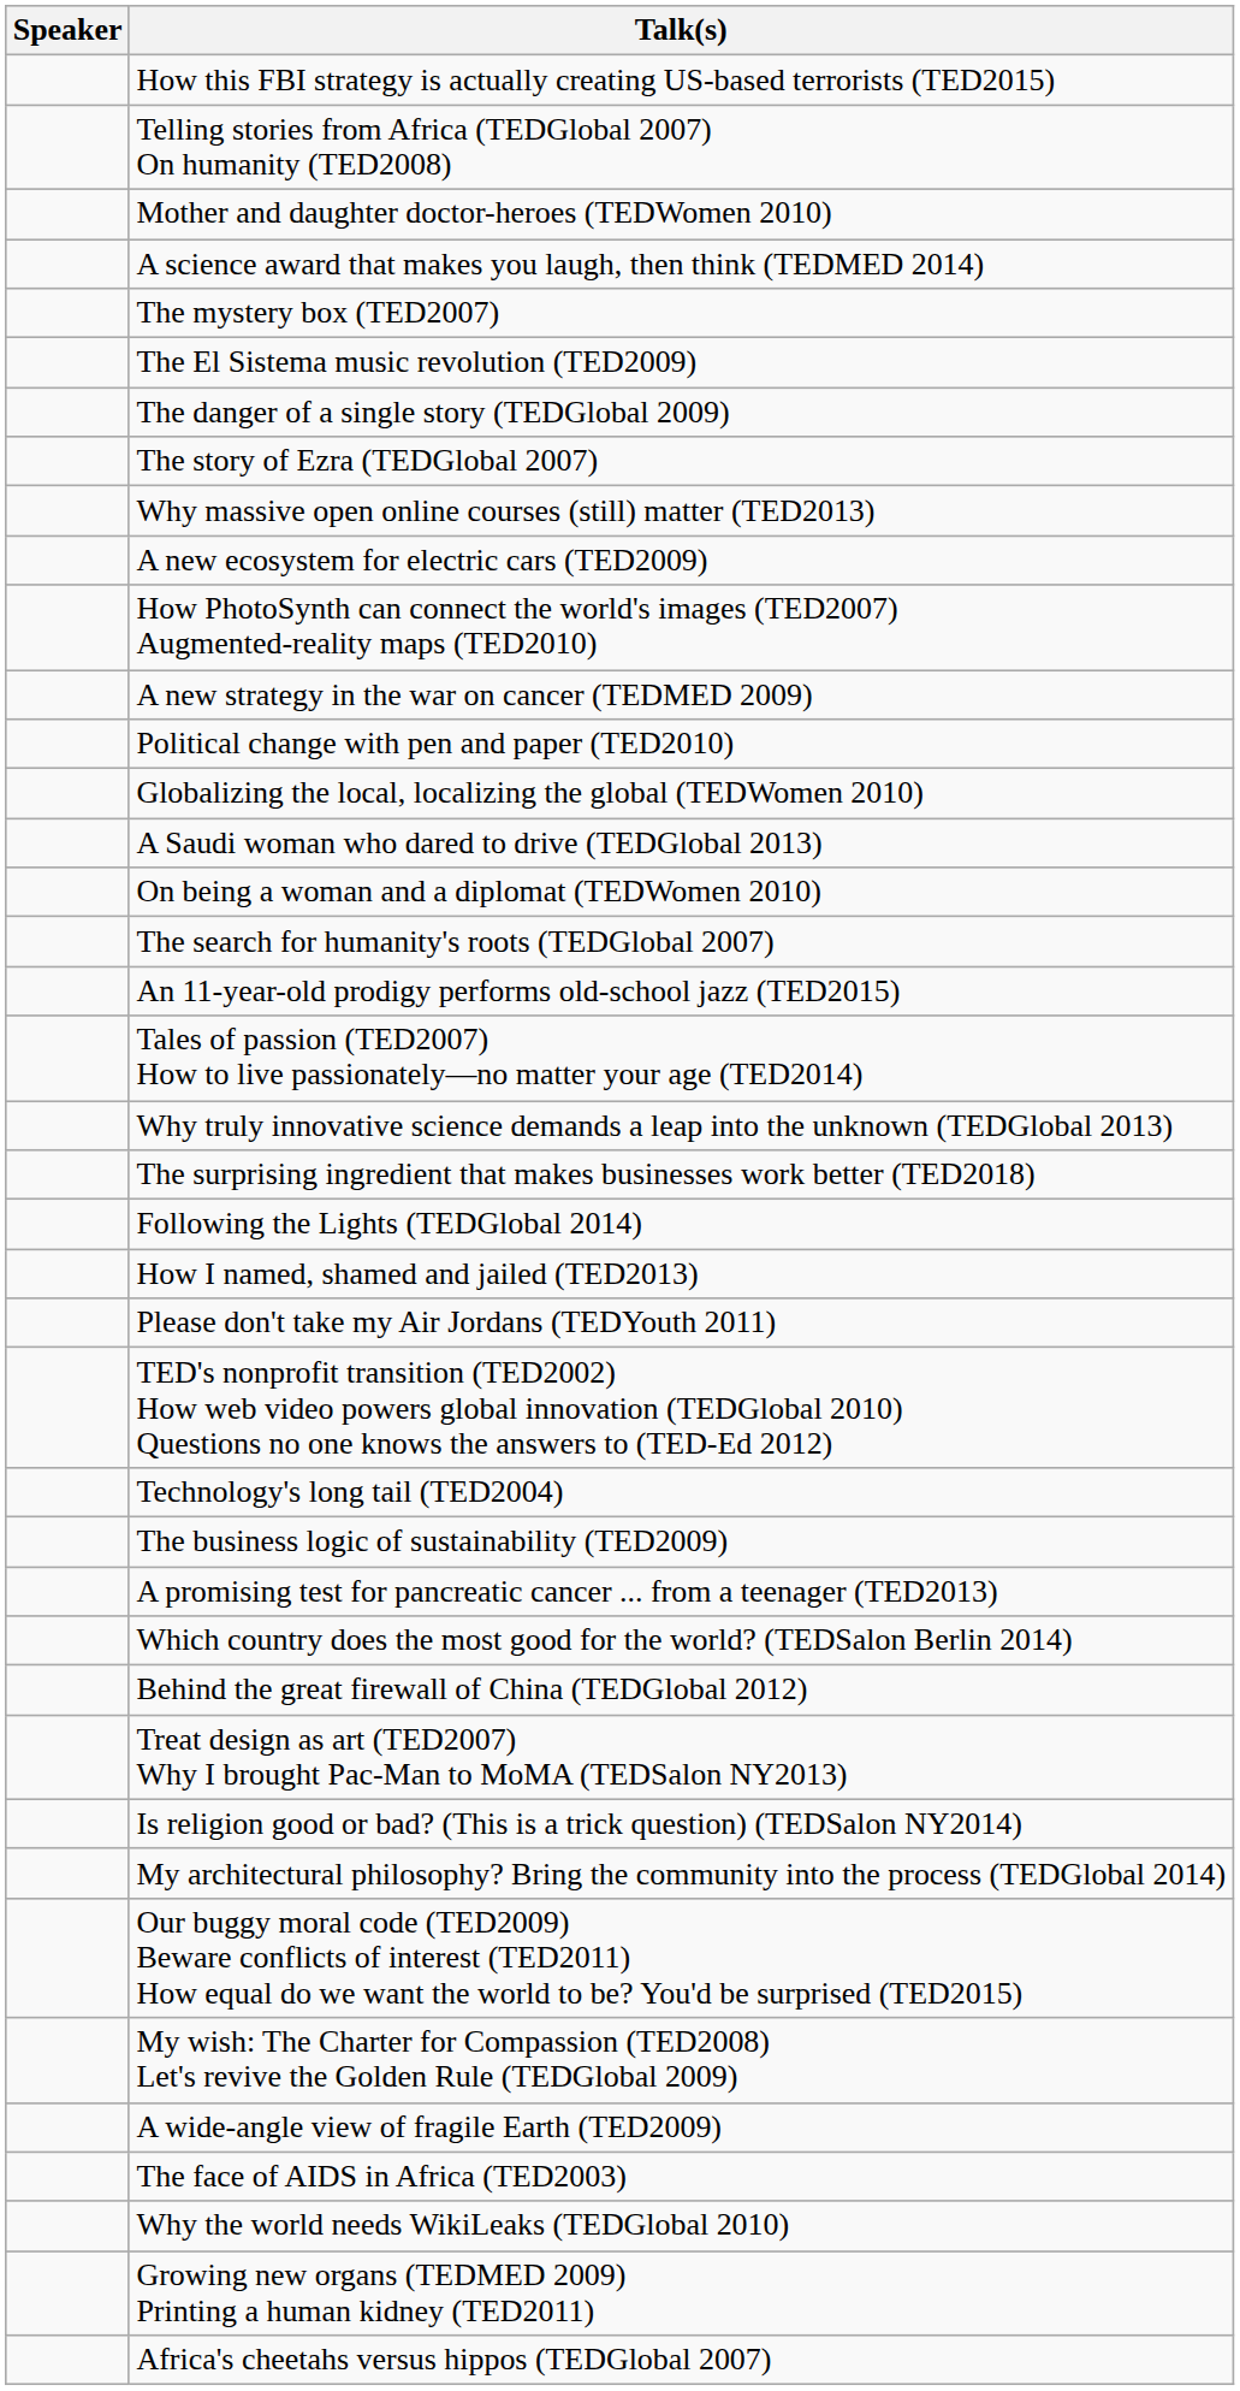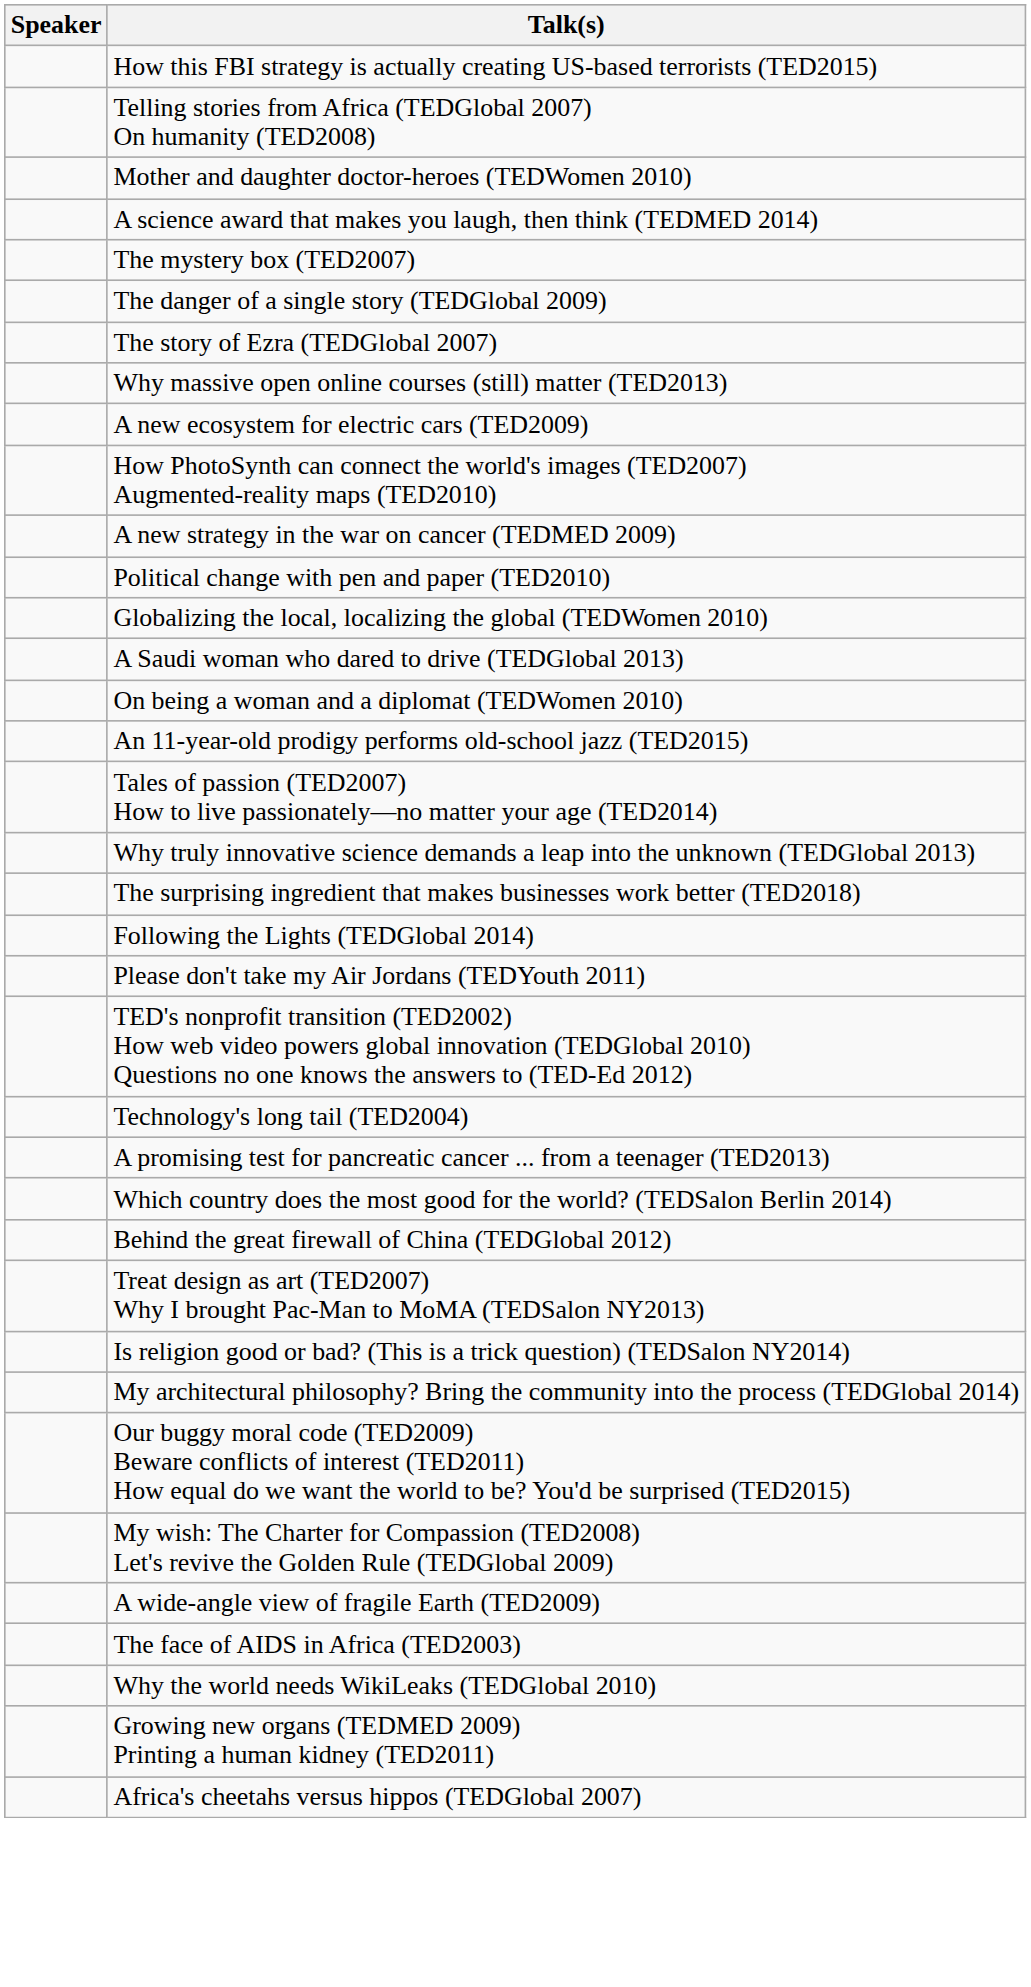 <table class='wikitable sortable'>
 <tr>
 <th>Speaker</th>
 <th>Talk(s)</th>
 </tr>
 <tr>
 <td></td>
 <td>How this FBI strategy is actually creating US-based terrorists (TED2015)</td>
 </tr>
 <tr>
 <td></td>
 <td>Telling stories from Africa (TEDGlobal 2007)<br> On humanity (TED2008)</td>
 </tr>
 <tr>
 <td></td>
 <td>Mother and daughter doctor-heroes (TEDWomen 2010)</td>
 </tr>
 <tr>
 <td></td>
 <td>A science award that makes you laugh, then think (TEDMED 2014)</td>
 </tr>
 <tr>
 <td></td>
 <td>The mystery box (TED2007)</td>
-</tr>
-<tr>
-<td></td>
-<td>The El Sistema music revolution (TED2009)</td>
 </tr>
 <tr>
 <td></td>
 <td>The danger of a single story (TEDGlobal 2009)</td>
 </tr>
 <tr>
 <td></td>
 <td>The story of Ezra (TEDGlobal 2007)</td>
 </tr>
 <tr>
 <td></td>
 <td>Why massive open online courses (still) matter (TED2013)</td>
 </tr>
 <tr>
 <td></td>
 <td>A new ecosystem for electric cars (TED2009)</td>
 </tr>
 <tr>
 <td></td>
 <td>How PhotoSynth can connect the world's images (TED2007)<br> Augmented-reality maps (TED2010)</td>
 </tr>
 <tr>
 <td></td>
 <td>A new strategy in the war on cancer (TEDMED 2009)</td>
 </tr>
 <tr>
 <td></td>
 <td>Political change with pen and paper (TED2010)</td>
 </tr>
 <tr>
 <td></td>
 <td>Globalizing the local, localizing the global (TEDWomen 2010)</td>
 </tr>
 <tr>
 <td></td>
 <td>A Saudi woman who dared to drive (TEDGlobal 2013)</td>
 </tr>
 <tr>
 <td></td>
 <td>On being a woman and a diplomat (TEDWomen 2010)</td>
 </tr>
 <tr>
 <td></td>
-<td>The search for humanity's roots (TEDGlobal 2007)</td>
-</tr>
-<tr>
-<td></td>
 <td>An 11-year-old prodigy performs old-school jazz (TED2015)</td>
 </tr>
 <tr>
 <td></td>
 <td>Tales of passion (TED2007)<br> How to live passionately—no matter your age (TED2014)</td>
 </tr>
 <tr>
 <td></td>
 <td>Why truly innovative science demands a leap into the unknown (TEDGlobal 2013)</td>
 </tr>
 <tr>
 <td></td>
 <td>The surprising ingredient that makes businesses work better  (TED2018)</td>
 </tr>
 <tr>
 <td></td>
 <td>Following the Lights (TEDGlobal 2014)</td>
 </tr>
 <tr>
 <td></td>
-<td>How I named, shamed and jailed (TED2013)</td>
-</tr>
-<tr>
-<td></td>
 <td>Please don't take my Air Jordans (TEDYouth 2011)</td>
 </tr>
 <tr>
 <td></td>
 <td>TED's nonprofit transition (TED2002)<br> How web video powers global innovation (TEDGlobal 2010)<br> Questions no one knows the answers to (TED-Ed 2012)</td>
 </tr>
 <tr>
 <td></td>
 <td>Technology's long tail (TED2004)</td>
-</tr>
-<tr>
-<td></td>
-<td>The business logic of sustainability (TED2009)</td>
 </tr>
 <tr>
 <td></td>
 <td>A promising test for pancreatic cancer ... from a teenager (TED2013)</td>
 </tr>
 <tr>
 <td></td>
 <td>Which country does the most good for the world? (TEDSalon Berlin 2014)</td>
 </tr>
 <tr>
 <td></td>
 <td>Behind the great firewall of China (TEDGlobal 2012)</td>
 </tr>
 <tr>
 <td></td>
 <td>Treat design as art (TED2007)<br> Why I brought Pac-Man to MoMA (TEDSalon NY2013)</td>
 </tr>
 <tr>
 <td></td>
 <td>Is religion good or bad? (This is a trick question) (TEDSalon NY2014)</td>
 </tr>
 <tr>
 <td></td>
 <td>My architectural philosophy? Bring the community into the process (TEDGlobal 2014)</td>
 </tr>
 <tr>
 <td></td>
 <td>Our buggy moral code (TED2009)<br> Beware conflicts of interest (TED2011)<br> How equal do we want the world to be? You'd be surprised (TED2015)</td>
 </tr>
 <tr>
 <td></td>
 <td>My wish: The Charter for Compassion (TED2008) <br> Let's revive the Golden Rule (TEDGlobal 2009)</td>
 </tr>
 <tr>
 <td></td>
 <td>A wide-angle view of fragile Earth (TED2009)</td>
 </tr>
 <tr>
 <td></td>
 <td>The face of AIDS in Africa (TED2003)</td>
 </tr>
 <tr>
 <td></td>
 <td>Why the world needs WikiLeaks (TEDGlobal 2010)</td>
 </tr>
 <tr>
 <td></td>
 <td>Growing new organs (TEDMED 2009)<br> Printing a human kidney (TED2011)</td>
 </tr>
 <tr>
 <td></td>
 <td>Africa's cheetahs versus hippos (TEDGlobal 2007)</td>
 </tr>
 </table>
